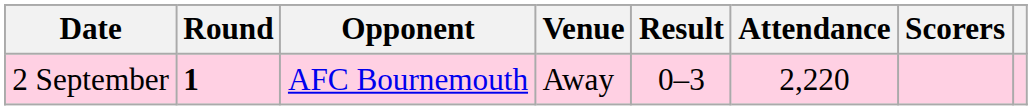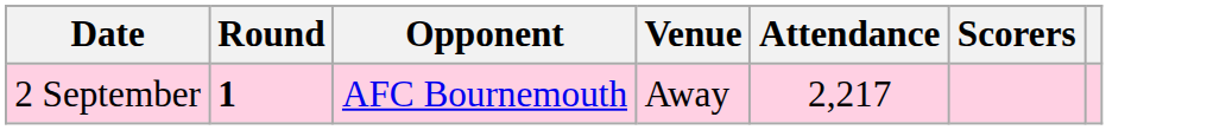 <table class="wikitable">
 <tr>
 <th>Date</th>
 <th>Round</th>
 <th>Opponent</th>
 <th>Venue</th>
-<th>Result</th>
 <th>Attendance</th>
 <th>Scorers</th>
 <th></th>
 </tr>
 <tr bgcolor = "#ffd0e3">
 <td>2 September</td>
 <td><strong>1</strong></td>
 <td><a href='#'>AFC Bournemouth</a></td>
 <td>Away</td>
-<td align="center">0–3</td>
-<td align="center">2,220</td>
+<td align="center">2,217</td>
 <td></td>
 <td></td>
 </tr>
 </table>
